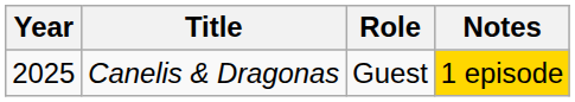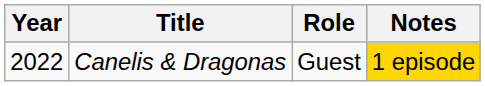 <table class="wikitable">
 <tr>
 <th>Year</th>
 <th>Title</th>
 <th>Role</th>
 <th>Notes</th>
 </tr>
 <tr>
-<td>2025</td>
+<td>2022</td>
 <td><em>Canelis & Dragonas</em></td>
 <td>Guest</td>
 <td style="background: gold;">1 episode</td>
 </tr>
 </table>
